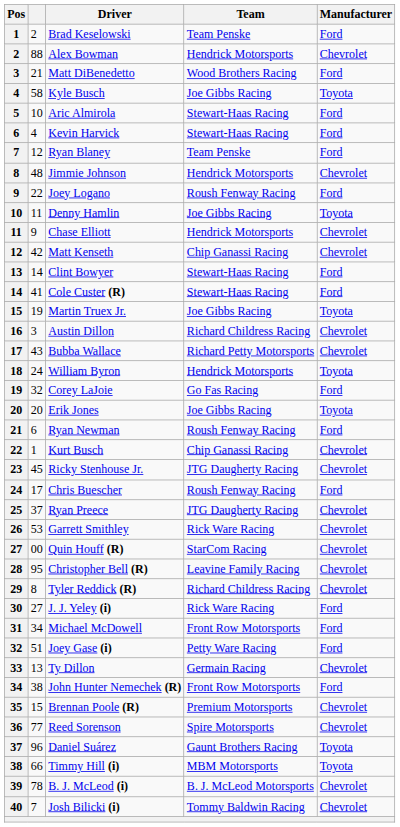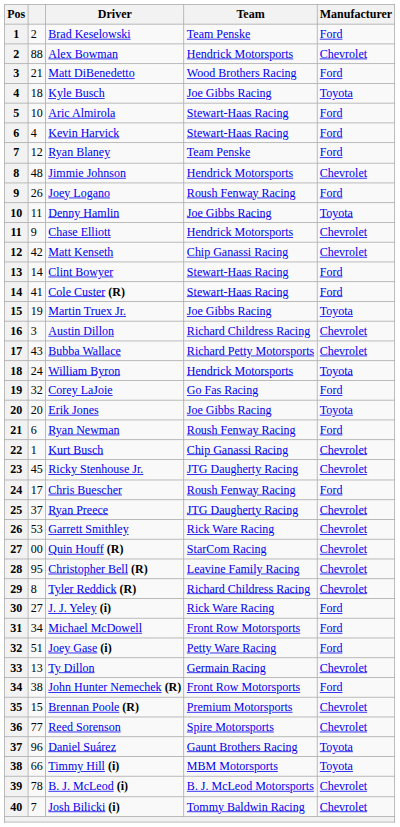 <table class="wikitable" style="font-size:95%">
 <tr>
 <th>Pos</th>
 <th></th>
 <th>Driver</th>
 <th>Team</th>
 <th>Manufacturer</th>
 </tr>
 <tr>
 <th>1</th>
 <td>2</td>
 <td><a href='#'>Brad Keselowski</a></td>
 <td><a href='#'>Team Penske</a></td>
 <td><a href='#'>Ford</a></td>
 </tr>
 <tr>
 <th>2</th>
 <td>88</td>
 <td><a href='#'>Alex Bowman</a></td>
 <td><a href='#'>Hendrick Motorsports</a></td>
 <td><a href='#'>Chevrolet</a></td>
 </tr>
 <tr>
 <th>3</th>
 <td>21</td>
 <td><a href='#'>Matt DiBenedetto</a></td>
 <td><a href='#'>Wood Brothers Racing</a></td>
 <td><a href='#'>Ford</a></td>
 </tr>
 <tr>
 <th>4</th>
-<td>58</td>
+<td>18</td>
 <td><a href='#'>Kyle Busch</a></td>
 <td><a href='#'>Joe Gibbs Racing</a></td>
 <td><a href='#'>Toyota</a></td>
 </tr>
 <tr>
 <th>5</th>
 <td>10</td>
 <td><a href='#'>Aric Almirola</a></td>
 <td><a href='#'>Stewart-Haas Racing</a></td>
 <td><a href='#'>Ford</a></td>
 </tr>
 <tr>
 <th>6</th>
 <td>4</td>
 <td><a href='#'>Kevin Harvick</a></td>
 <td><a href='#'>Stewart-Haas Racing</a></td>
 <td><a href='#'>Ford</a></td>
 </tr>
 <tr>
 <th>7</th>
 <td>12</td>
 <td><a href='#'>Ryan Blaney</a></td>
 <td><a href='#'>Team Penske</a></td>
 <td><a href='#'>Ford</a></td>
 </tr>
 <tr>
 <th>8</th>
 <td>48</td>
 <td><a href='#'>Jimmie Johnson</a></td>
 <td><a href='#'>Hendrick Motorsports</a></td>
 <td><a href='#'>Chevrolet</a></td>
 </tr>
 <tr>
 <th>9</th>
-<td>22</td>
+<td>26</td>
 <td><a href='#'>Joey Logano</a></td>
 <td><a href='#'>Roush Fenway Racing</a></td>
 <td><a href='#'>Ford</a></td>
 </tr>
 <tr>
 <th>10</th>
 <td>11</td>
 <td><a href='#'>Denny Hamlin</a></td>
 <td><a href='#'>Joe Gibbs Racing</a></td>
 <td><a href='#'>Toyota</a></td>
 </tr>
 <tr>
 <th>11</th>
 <td>9</td>
 <td><a href='#'>Chase Elliott</a></td>
 <td><a href='#'>Hendrick Motorsports</a></td>
 <td><a href='#'>Chevrolet</a></td>
 </tr>
 <tr>
 <th>12</th>
 <td>42</td>
 <td><a href='#'>Matt Kenseth</a></td>
 <td><a href='#'>Chip Ganassi Racing</a></td>
 <td><a href='#'>Chevrolet</a></td>
 </tr>
 <tr>
 <th>13</th>
 <td>14</td>
 <td><a href='#'>Clint Bowyer</a></td>
 <td><a href='#'>Stewart-Haas Racing</a></td>
 <td><a href='#'>Ford</a></td>
 </tr>
 <tr>
 <th>14</th>
 <td>41</td>
 <td><a href='#'>Cole Custer</a> <strong>(R)</strong></td>
 <td><a href='#'>Stewart-Haas Racing</a></td>
 <td><a href='#'>Ford</a></td>
 </tr>
 <tr>
 <th>15</th>
 <td>19</td>
 <td><a href='#'>Martin Truex Jr.</a></td>
 <td><a href='#'>Joe Gibbs Racing</a></td>
 <td><a href='#'>Toyota</a></td>
 </tr>
 <tr>
 <th>16</th>
 <td>3</td>
 <td><a href='#'>Austin Dillon</a></td>
 <td><a href='#'>Richard Childress Racing</a></td>
 <td><a href='#'>Chevrolet</a></td>
 </tr>
 <tr>
 <th>17</th>
 <td>43</td>
 <td><a href='#'>Bubba Wallace</a></td>
 <td><a href='#'>Richard Petty Motorsports</a></td>
 <td><a href='#'>Chevrolet</a></td>
 </tr>
 <tr>
 <th>18</th>
 <td>24</td>
 <td><a href='#'>William Byron</a></td>
 <td><a href='#'>Hendrick Motorsports</a></td>
 <td><a href='#'>Toyota</a></td>
 </tr>
 <tr>
 <th>19</th>
 <td>32</td>
 <td><a href='#'>Corey LaJoie</a></td>
 <td><a href='#'>Go Fas Racing</a></td>
 <td><a href='#'>Ford</a></td>
 </tr>
 <tr>
 <th>20</th>
 <td>20</td>
 <td><a href='#'>Erik Jones</a></td>
 <td><a href='#'>Joe Gibbs Racing</a></td>
 <td><a href='#'>Toyota</a></td>
 </tr>
 <tr>
 <th>21</th>
 <td>6</td>
 <td><a href='#'>Ryan Newman</a></td>
 <td><a href='#'>Roush Fenway Racing</a></td>
 <td><a href='#'>Ford</a></td>
 </tr>
 <tr>
 <th>22</th>
 <td>1</td>
 <td><a href='#'>Kurt Busch</a></td>
 <td><a href='#'>Chip Ganassi Racing</a></td>
 <td><a href='#'>Chevrolet</a></td>
 </tr>
 <tr>
 <th>23</th>
 <td>45</td>
 <td><a href='#'>Ricky Stenhouse Jr.</a></td>
 <td><a href='#'>JTG Daugherty Racing</a></td>
 <td><a href='#'>Chevrolet</a></td>
 </tr>
 <tr>
 <th>24</th>
 <td>17</td>
 <td><a href='#'>Chris Buescher</a></td>
 <td><a href='#'>Roush Fenway Racing</a></td>
 <td><a href='#'>Ford</a></td>
 </tr>
 <tr>
 <th>25</th>
 <td>37</td>
 <td><a href='#'>Ryan Preece</a></td>
 <td><a href='#'>JTG Daugherty Racing</a></td>
 <td><a href='#'>Chevrolet</a></td>
 </tr>
 <tr>
 <th>26</th>
 <td>53</td>
 <td><a href='#'>Garrett Smithley</a></td>
 <td><a href='#'>Rick Ware Racing</a></td>
 <td><a href='#'>Chevrolet</a></td>
 </tr>
 <tr>
 <th>27</th>
 <td>00</td>
 <td><a href='#'>Quin Houff</a> <strong>(R)</strong></td>
 <td><a href='#'>StarCom Racing</a></td>
 <td><a href='#'>Chevrolet</a></td>
 </tr>
 <tr>
 <th>28</th>
 <td>95</td>
 <td><a href='#'>Christopher Bell</a> <strong>(R)</strong></td>
 <td><a href='#'>Leavine Family Racing</a></td>
 <td><a href='#'>Chevrolet</a></td>
 </tr>
 <tr>
 <th>29</th>
 <td>8</td>
 <td><a href='#'>Tyler Reddick</a> <strong>(R)</strong></td>
 <td><a href='#'>Richard Childress Racing</a></td>
 <td><a href='#'>Chevrolet</a></td>
 </tr>
 <tr>
 <th>30</th>
 <td>27</td>
 <td><a href='#'>J. J. Yeley</a> <strong>(i)</strong></td>
 <td><a href='#'>Rick Ware Racing</a></td>
 <td><a href='#'>Ford</a></td>
 </tr>
 <tr>
 <th>31</th>
 <td>34</td>
 <td><a href='#'>Michael McDowell</a></td>
 <td><a href='#'>Front Row Motorsports</a></td>
 <td><a href='#'>Ford</a></td>
 </tr>
 <tr>
 <th>32</th>
 <td>51</td>
 <td><a href='#'>Joey Gase</a> <strong>(i)</strong></td>
 <td><a href='#'>Petty Ware Racing</a></td>
 <td><a href='#'>Ford</a></td>
 </tr>
 <tr>
 <th>33</th>
 <td>13</td>
 <td><a href='#'>Ty Dillon</a></td>
 <td><a href='#'>Germain Racing</a></td>
 <td><a href='#'>Chevrolet</a></td>
 </tr>
 <tr>
 <th>34</th>
 <td>38</td>
 <td><a href='#'>John Hunter Nemechek</a> <strong>(R)</strong></td>
 <td><a href='#'>Front Row Motorsports</a></td>
 <td><a href='#'>Ford</a></td>
 </tr>
 <tr>
 <th>35</th>
 <td>15</td>
 <td><a href='#'>Brennan Poole</a> <strong>(R)</strong></td>
 <td><a href='#'>Premium Motorsports</a></td>
 <td><a href='#'>Chevrolet</a></td>
 </tr>
 <tr>
 <th>36</th>
 <td>77</td>
 <td><a href='#'>Reed Sorenson</a></td>
 <td><a href='#'>Spire Motorsports</a></td>
 <td><a href='#'>Chevrolet</a></td>
 </tr>
 <tr>
 <th>37</th>
 <td>96</td>
 <td><a href='#'>Daniel Suárez</a></td>
 <td><a href='#'>Gaunt Brothers Racing</a></td>
 <td><a href='#'>Toyota</a></td>
 </tr>
 <tr>
 <th>38</th>
 <td>66</td>
 <td><a href='#'>Timmy Hill</a> <strong>(i)</strong></td>
 <td><a href='#'>MBM Motorsports</a></td>
 <td><a href='#'>Toyota</a></td>
 </tr>
 <tr>
 <th>39</th>
 <td>78</td>
 <td><a href='#'>B. J. McLeod</a> <strong>(i)</strong></td>
 <td><a href='#'>B. J. McLeod Motorsports</a></td>
 <td><a href='#'>Chevrolet</a></td>
 </tr>
 <tr>
 <th>40</th>
 <td>7</td>
 <td><a href='#'>Josh Bilicki</a> <strong>(i)</strong></td>
 <td><a href='#'>Tommy Baldwin Racing</a></td>
 <td><a href='#'>Chevrolet</a></td>
 </tr>
 <tr>
 <th colspan="7"></th>
 </tr>
 </table>
